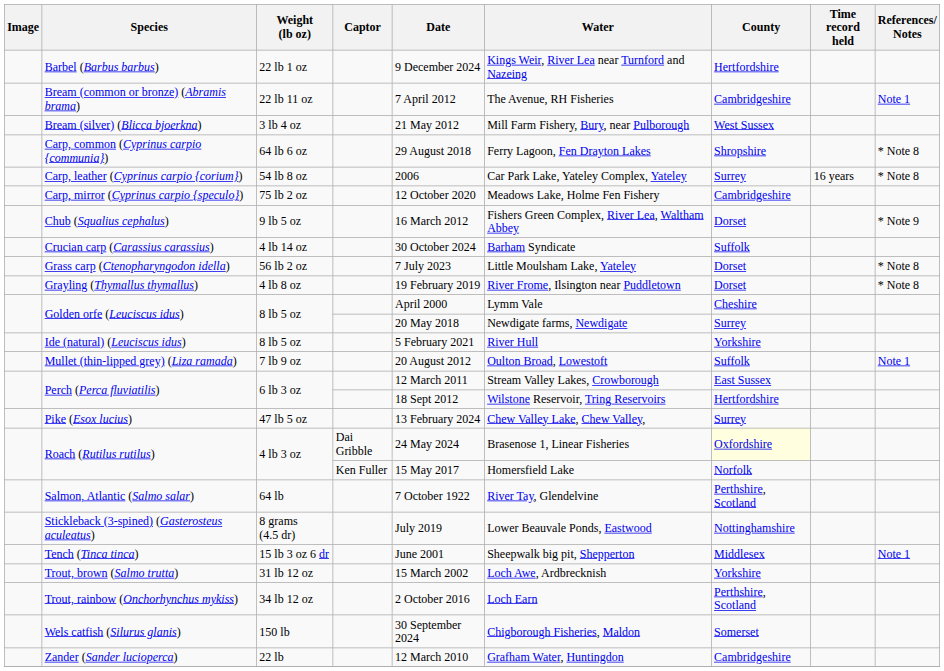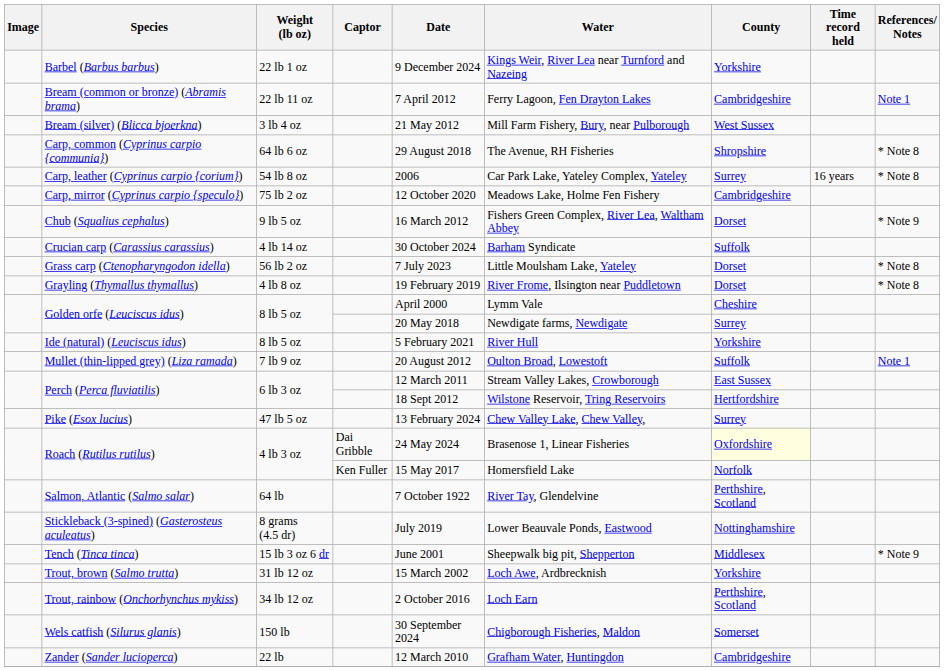 <table class="wikitable">
 <tr>
 <th>Image</th>
 <th>Species</th>
 <th>Weight<br>(lb oz)</th>
 <th>Captor</th>
 <th>Date</th>
 <th>Water</th>
 <th>County</th>
 <th>Time record<br>held</th>
 <th>References/<br>Notes</th>
 </tr>
 <tr>
 <td></td>
 <td><a href='#'>Barbel</a> (<em><a href='#'>Barbus barbus</a></em>)</td>
 <td>22 lb 1 oz</td>
 <td></td>
 <td>9 December 2024</td>
 <td><a href='#'>Kings Weir</a>, <a href='#'>River Lea</a> near <a href='#'>Turnford</a> and <a href='#'>Nazeing</a></td>
-<td><a href='#'>Hertfordshire</a></td>
+<td><a href='#'>Yorkshire</a></td>
 <td></td>
 <td></td>
 </tr>
 <tr>
 <td></td>
 <td><a href='#'>Bream (common or bronze)</a> (<em><a href='#'>Abramis brama</a></em>)</td>
 <td>22 lb 11 oz</td>
 <td></td>
 <td>7 April 2012</td>
-<td>The Avenue, RH Fisheries</td>
+<td>Ferry Lagoon, <a href='#'>Fen Drayton Lakes</a></td>
 <td><a href='#'>Cambridgeshire</a></td>
 <td></td>
 <td> <a href='#'>Note 1</a></td>
 </tr>
 <tr>
 <td></td>
 <td><a href='#'>Bream (silver)</a> (<em><a href='#'>Blicca bjoerkna</a></em>)</td>
 <td>3 lb 4 oz</td>
 <td></td>
 <td>21 May 2012</td>
 <td>Mill Farm Fishery, <a href='#'>Bury</a>, near <a href='#'>Pulborough</a></td>
 <td><a href='#'>West Sussex</a></td>
 <td></td>
 <td></td>
 </tr>
 <tr>
 <td></td>
 <td><a href='#'>Carp, common</a> (<em><a href='#'>Cyprinus carpio {communia}</a></em>)</td>
 <td>64 lb 6 oz</td>
 <td></td>
 <td>29 August 2018</td>
-<td>Ferry Lagoon, <a href='#'>Fen Drayton Lakes</a></td>
+<td>The Avenue, RH Fisheries</td>
 <td><a href='#'>Shropshire</a></td>
 <td></td>
 <td> * Note 8</td>
 </tr>
 <tr>
 <td></td>
 <td><a href='#'>Carp, leather</a> (<em><a href='#'>Cyprinus carpio {corium}</a></em>)</td>
 <td>54 lb 8 oz</td>
 <td></td>
 <td>2006</td>
 <td>Car Park Lake, Yateley Complex, <a href='#'>Yateley</a></td>
 <td><a href='#'>Surrey</a></td>
 <td>16 years</td>
 <td> * Note 8</td>
 </tr>
 <tr>
 <td></td>
 <td><a href='#'>Carp, mirror</a> (<em><a href='#'>Cyprinus carpio {speculo}</a></em>)</td>
 <td>75 lb 2 oz</td>
 <td></td>
 <td>12 October 2020</td>
 <td>Meadows Lake, Holme Fen Fishery</td>
 <td><a href='#'>Cambridgeshire</a></td>
 <td></td>
 <td></td>
 </tr>
 <tr>
 <td></td>
 <td><a href='#'>Chub</a> (<em><a href='#'>Squalius cephalus</a></em>)</td>
 <td>9 lb 5 oz</td>
 <td></td>
 <td>16 March 2012</td>
 <td>Fishers Green Complex, <a href='#'>River Lea</a>, <a href='#'>Waltham Abbey</a></td>
 <td><a href='#'>Dorset</a></td>
 <td></td>
 <td> * Note 9</td>
 </tr>
 <tr>
 <td></td>
 <td><a href='#'>Crucian carp</a> (<em><a href='#'>Carassius carassius</a></em>)</td>
 <td>4 lb 14 oz</td>
 <td></td>
 <td>30 October 2024</td>
 <td><a href='#'>Barham</a> Syndicate</td>
 <td><a href='#'>Suffolk</a></td>
 <td></td>
 <td></td>
 </tr>
 <tr>
 <td></td>
 <td><a href='#'>Grass carp</a> (<em><a href='#'>Ctenopharyngodon idella</a></em>)</td>
 <td>56 lb 2 oz</td>
 <td></td>
 <td>7 July 2023</td>
 <td>Little Moulsham Lake, <a href='#'>Yateley</a></td>
 <td><a href='#'>Dorset</a></td>
 <td></td>
 <td> * Note 8</td>
 </tr>
 <tr>
 <td></td>
 <td><a href='#'>Grayling</a> (<em><a href='#'>Thymallus thymallus</a></em>)</td>
 <td>4 lb 8 oz</td>
 <td></td>
 <td>19 February 2019</td>
 <td><a href='#'>River Frome</a>, Ilsington near <a href='#'>Puddletown</a></td>
 <td><a href='#'>Dorset</a></td>
 <td></td>
 <td>* Note 8</td>
 </tr>
 <tr>
 <td rowspan=2></td>
 <td rowspan=2><a href='#'>Golden orfe</a> (<em><a href='#'>Leuciscus idus</a></em>)</td>
 <td rowspan=2>8 lb 5 oz</td>
 <td></td>
 <td>April 2000</td>
 <td>Lymm Vale</td>
 <td><a href='#'>Cheshire</a></td>
 <td></td>
 <td></td>
 </tr>
 <tr>
 <td></td>
 <td>20 May 2018</td>
 <td>Newdigate farms, <a href='#'>Newdigate</a></td>
 <td><a href='#'>Surrey</a></td>
 <td></td>
 <td></td>
 </tr>
 <tr>
 <td rowspan=1></td>
 <td rowspan=1><a href='#'>Ide (natural)</a> (<em><a href='#'>Leuciscus idus</a></em>)</td>
 <td rowspan=1>8 lb 5 oz</td>
 <td></td>
 <td>5 February 2021</td>
 <td><a href='#'>River Hull</a></td>
 <td><a href='#'>Yorkshire</a></td>
 <td></td>
 <td></td>
 </tr>
 <tr>
 <td></td>
 <td><a href='#'>Mullet (thin-lipped grey)</a> (<em><a href='#'>Liza ramada</a></em>)</td>
 <td>7 lb 9 oz</td>
 <td></td>
 <td>20 August 2012</td>
 <td><a href='#'>Oulton Broad</a>, <a href='#'>Lowestoft</a></td>
 <td><a href='#'>Suffolk</a></td>
 <td></td>
 <td> <a href='#'>Note 1</a></td>
 </tr>
 <tr>
 <td rowspan=2></td>
 <td rowspan=2><a href='#'>Perch</a> (<em><a href='#'>Perca fluviatilis</a></em>)</td>
 <td rowspan=2>6 lb 3 oz</td>
 <td></td>
 <td>12 March 2011</td>
 <td>Stream Valley Lakes, <a href='#'>Crowborough</a></td>
 <td><a href='#'>East Sussex</a></td>
 <td></td>
 <td></td>
 </tr>
 <tr>
 <td></td>
 <td>18 Sept 2012</td>
 <td><a href='#'>Wilstone</a> Reservoir, <a href='#'>Tring Reservoirs</a></td>
 <td><a href='#'>Hertfordshire</a></td>
 <td></td>
 <td></td>
 </tr>
 <tr>
 <td></td>
 <td><a href='#'>Pike</a> (<em><a href='#'>Esox lucius</a></em>)</td>
 <td>47 lb 5 oz</td>
 <td></td>
 <td>13 February 2024</td>
 <td><a href='#'>Chew Valley Lake</a>, <a href='#'>Chew Valley</a>,</td>
 <td><a href='#'>Surrey</a></td>
 <td></td>
 <td></td>
 </tr>
 <tr>
 <td rowspan=2></td>
 <td rowspan=2><a href='#'>Roach</a> (<em><a href='#'>Rutilus rutilus</a></em>)</td>
 <td rowspan=2>4 lb 3 oz</td>
 <td>Dai Gribble</td>
 <td>24 May 2024</td>
 <td>Brasenose 1, Linear Fisheries</td>
 <td style="background: lightyellow;"><a href='#'>Oxfordshire</a></td>
 <td></td>
 <td></td>
 </tr>
 <tr>
 <td>Ken Fuller</td>
 <td>15 May 2017</td>
 <td>Homersfield Lake</td>
 <td><a href='#'>Norfolk</a></td>
 <td></td>
 <td></td>
 </tr>
 <tr>
 <td></td>
 <td><a href='#'>Salmon, Atlantic</a> (<em><a href='#'>Salmo salar</a></em>)</td>
 <td>64 lb</td>
 <td></td>
 <td>7 October 1922</td>
 <td><a href='#'>River Tay</a>, Glendelvine</td>
 <td><a href='#'>Perthshire</a>, <a href='#'>Scotland</a></td>
 <td></td>
 <td></td>
 </tr>
 <tr>
 <td></td>
 <td><a href='#'>Stickleback (3-spined)</a> (<em><a href='#'>Gasterosteus aculeatus</a></em>)</td>
 <td>8 grams (4.5 dr)</td>
 <td></td>
 <td>July 2019</td>
 <td>Lower Beauvale Ponds, <a href='#'>Eastwood</a></td>
 <td><a href='#'>Nottinghamshire</a></td>
 <td></td>
 <td></td>
 </tr>
 <tr>
 <td></td>
 <td><a href='#'>Tench</a> (<em><a href='#'>Tinca tinca</a></em>)</td>
 <td>15 lb 3 oz 6 <a href='#'>dr</a></td>
 <td></td>
 <td>June 2001</td>
 <td>Sheepwalk big pit, <a href='#'>Shepperton</a></td>
 <td><a href='#'>Middlesex</a></td>
 <td></td>
-<td> <a href='#'>Note 1</a></td>
+<td> * Note 9</td>
 </tr>
 <tr>
 <td></td>
 <td><a href='#'>Trout, brown</a> (<em><a href='#'>Salmo trutta</a></em>)</td>
 <td>31 lb 12 oz</td>
 <td></td>
 <td>15 March 2002</td>
 <td><a href='#'>Loch Awe</a>, Ardbrecknish</td>
 <td><a href='#'>Yorkshire</a></td>
 <td></td>
 <td></td>
 </tr>
 <tr>
 <td></td>
 <td><a href='#'>Trout, rainbow</a> (<em><a href='#'>Onchorhynchus mykiss</a></em>)</td>
 <td>34 lb 12 oz</td>
 <td></td>
 <td>2 October 2016</td>
 <td><a href='#'>Loch Earn</a></td>
 <td><a href='#'>Perthshire</a>, <a href='#'>Scotland</a></td>
 <td></td>
 <td></td>
 </tr>
 <tr>
 <td></td>
 <td><a href='#'>Wels catfish</a> (<em><a href='#'>Silurus glanis</a></em>)</td>
 <td>150 lb</td>
 <td></td>
 <td>30 September 2024</td>
 <td><a href='#'>Chigborough Fisheries</a>, <a href='#'>Maldon</a></td>
 <td><a href='#'>Somerset</a></td>
 <td></td>
 <td></td>
 </tr>
 <tr>
 <td></td>
 <td><a href='#'>Zander</a> (<em><a href='#'>Sander lucioperca</a></em>)</td>
 <td>22 lb</td>
 <td></td>
 <td>12 March 2010</td>
 <td><a href='#'>Grafham Water</a>, <a href='#'>Huntingdon</a></td>
 <td><a href='#'>Cambridgeshire</a></td>
 <td></td>
 <td></td>
 </tr>
 <tr>
 </tr>
 </table>
